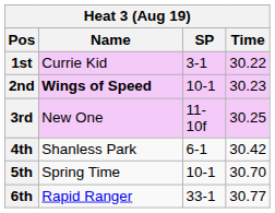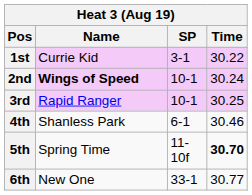 <table class="wikitable">
 <tr>
 <th colspan="6">Heat 3 (Aug 19)</th>
 </tr>
 <tr>
 <th width=20>Pos</th>
 <th width=150>Name</th>
 <th width=40>SP</th>
 <th width=40>Time</th>
 </tr>
 <tr style="background: #f4caf9;">
 <th>1st</th>
 <td>Currie Kid</td>
 <td>3-1</td>
 <td>30.22</td>
 </tr>
 <tr style="background: #f4caf9;">
 <th>2nd</th>
 <td><strong>Wings of Speed</strong></td>
 <td>10-1</td>
-<td>30.23</td>
+<td>30.24</td>
 </tr>
 <tr style="background: #f4caf9;">
 <th>3rd</th>
-<td>New One</td>
-<td>11-10f</td>
+<td><a href='#'>Rapid Ranger</a></td>
+<td>10-1</td>
 <td>30.25</td>
 </tr>
 <tr>
 <th>4th</th>
 <td>Shanless Park</td>
 <td>6-1</td>
-<td>30.42</td>
+<td>30.46</td>
 </tr>
 <tr>
 <th>5th</th>
 <td>Spring Time</td>
-<td>10-1</td>
-<td>30.70</td>
+<td>11-10f</td>
+<td><strong>30.70</strong></td>
 </tr>
 <tr>
 <th>6th</th>
-<td><a href='#'>Rapid Ranger</a></td>
+<td>New One</td>
 <td>33-1</td>
 <td>30.77</td>
 </tr>
 </table>
